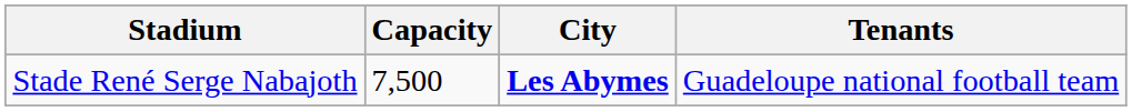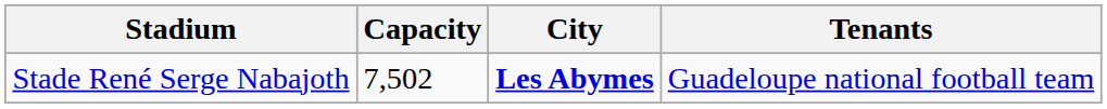 <table class="wikitable sortable">
 <tr>
 <th>Stadium</th>
 <th>Capacity</th>
 <th>City</th>
 <th>Tenants</th>
 </tr>
 <tr>
 <td><a href='#'>Stade René Serge Nabajoth</a></td>
-<td>7,500</td>
+<td>7,502</td>
 <td><strong><a href='#'>Les Abymes</a></strong></td>
 <td><a href='#'>Guadeloupe national football team</a></td>
 </tr>
 </table>
